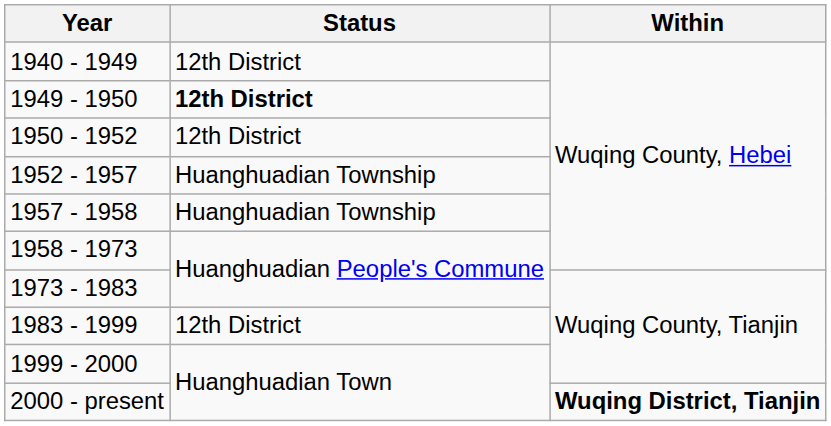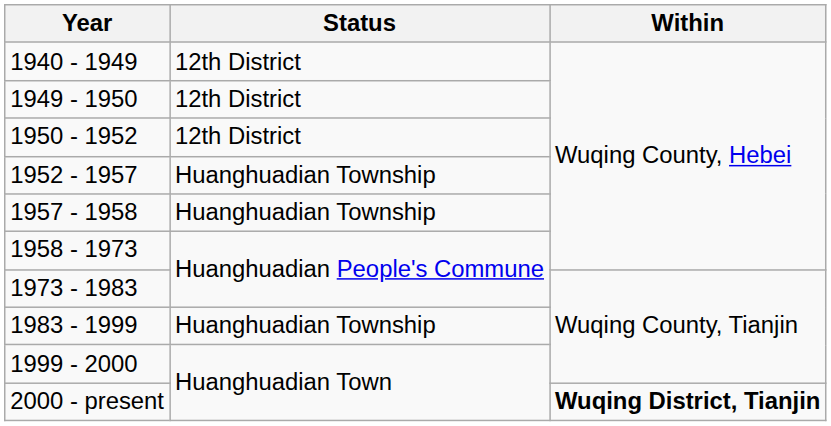 <table class="wikitable">
 <tr>
 <th>Year</th>
 <th>Status</th>
 <th>Within</th>
 </tr>
 <tr>
 <td>1940 - 1949</td>
 <td>12th District</td>
 <td rowspan="6">Wuqing County, <a href='#'>Hebei</a></td>
 </tr>
 <tr>
 <td>1949 - 1950</td>
-<td><strong>12th District</strong></td>
+<td>12th District</td>
 </tr>
 <tr>
 <td>1950 - 1952</td>
 <td>12th District</td>
 </tr>
 <tr>
 <td>1952 - 1957</td>
 <td>Huanghuadian Township</td>
 </tr>
 <tr>
 <td>1957 - 1958</td>
 <td>Huanghuadian Township</td>
 </tr>
 <tr>
 <td>1958 - 1973</td>
 <td rowspan="2">Huanghuadian <a href='#'>People's Commune</a></td>
 </tr>
 <tr>
 <td>1973 - 1983</td>
 <td rowspan="3">Wuqing County, Tianjin</td>
 </tr>
 <tr>
 <td>1983 - 1999</td>
-<td>12th District</td>
+<td>Huanghuadian Township</td>
 </tr>
 <tr>
 <td>1999 - 2000</td>
 <td rowspan="2">Huanghuadian Town</td>
 </tr>
 <tr>
 <td>2000 - present</td>
 <td><strong>Wuqing District, Tianjin</strong></td>
 </tr>
 </table>
